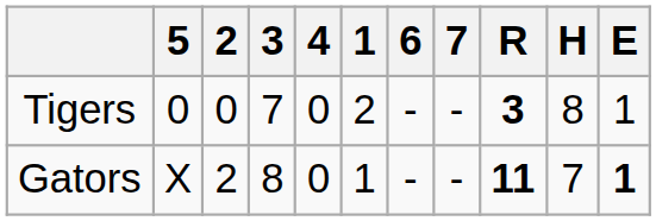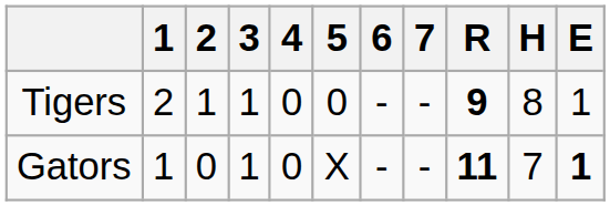 <table align = right border="2" cellpadding="4" cellspacing="0" style="margin: 1em 1em 1em 1em; background: #F9F9F9; border: 1px #aaa solid; border-collapse: collapse;">
 <tr align=center style="background: #F2F2F2;">
 <th></th>
-<th>5</th>
+<th>1</th>
 <th>2</th>
 <th>3</th>
 <th>4</th>
-<th>1</th>
+<th>5</th>
 <th>6</th>
 <th>7</th>
 <th>R</th>
 <th>H</th>
 <th>E</th>
 </tr>
 <tr align=center>
 <td>Tigers</td>
+<td>2</td>
+<td>1</td>
+<td>1</td>
 <td>0</td>
 <td>0</td>
-<td>7</td>
-<td>0</td>
-<td>2</td>
 <td>-</td>
 <td>-</td>
-<td><strong>3</strong></td>
+<td><strong>9</strong></td>
 <td>8</td>
 <td>1</td>
 </tr>
 <tr align=center>
 <td>Gators</td>
-<td>X</td>
-<td>2</td>
-<td>8</td>
+<td>1</td>
 <td>0</td>
 <td>1</td>
+<td>0</td>
+<td>X</td>
 <td>-</td>
 <td>-</td>
 <td><strong>11</strong></td>
 <td>7</td>
 <td><strong>1</strong></td>
 </tr>
 </table>
